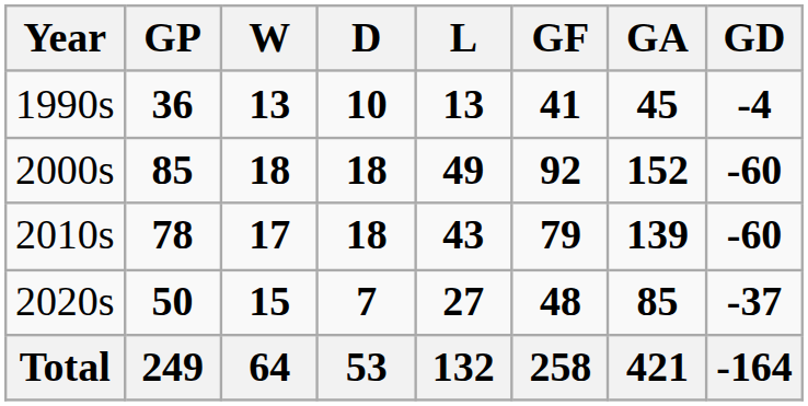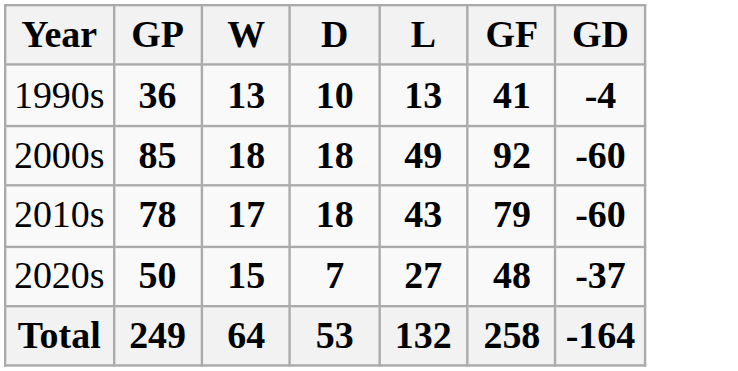 <table class="wikitable" style="text-align: center">
 <tr>
 <th>Year</th>
 <th width="30">GP</th>
 <th width="30">W</th>
 <th width="30">D</th>
 <th width="30">L</th>
 <th width="30">GF</th>
-<th width="30">GA</th>
 <th width="30">GD</th>
 </tr>
 <tr>
 <td>1990s</td>
 <td><strong>36</strong></td>
 <td><strong>13</strong></td>
 <td><strong>10</strong></td>
 <td><strong>13</strong></td>
 <td><strong>41</strong></td>
-<td><strong>45</strong></td>
 <td><strong>-4</strong></td>
 </tr>
 <tr>
 <td>2000s</td>
 <td><strong>85</strong></td>
 <td><strong>18</strong></td>
 <td><strong>18</strong></td>
 <td><strong>49</strong></td>
 <td><strong>92</strong></td>
-<td><strong>152</strong></td>
 <td><strong>-60</strong></td>
 </tr>
 <tr>
 <td>2010s</td>
 <td><strong>78</strong></td>
 <td><strong>17</strong></td>
 <td><strong>18</strong></td>
 <td><strong>43</strong></td>
 <td><strong>79</strong></td>
-<td><strong>139</strong></td>
 <td><strong>-60</strong></td>
 </tr>
 <tr>
 <td>2020s</td>
 <td><strong>50</strong></td>
 <td><strong>15</strong></td>
 <td><strong>7</strong></td>
 <td><strong>27</strong></td>
 <td><strong>48</strong></td>
-<td><strong>85</strong></td>
 <td><strong>-37</strong></td>
 </tr>
 <tr>
 <th>Total</th>
 <th><strong>249</strong></th>
 <th><strong>64</strong></th>
 <th><strong>53</strong></th>
 <th><strong>132</strong></th>
 <th><strong>258</strong></th>
-<th><strong>421</strong></th>
 <th><strong>-164</strong></th>
 </tr>
 </table>
